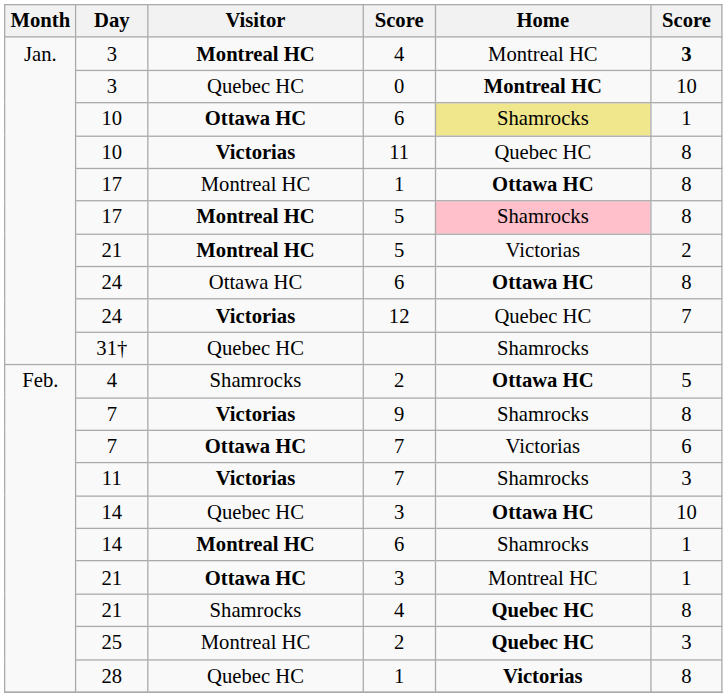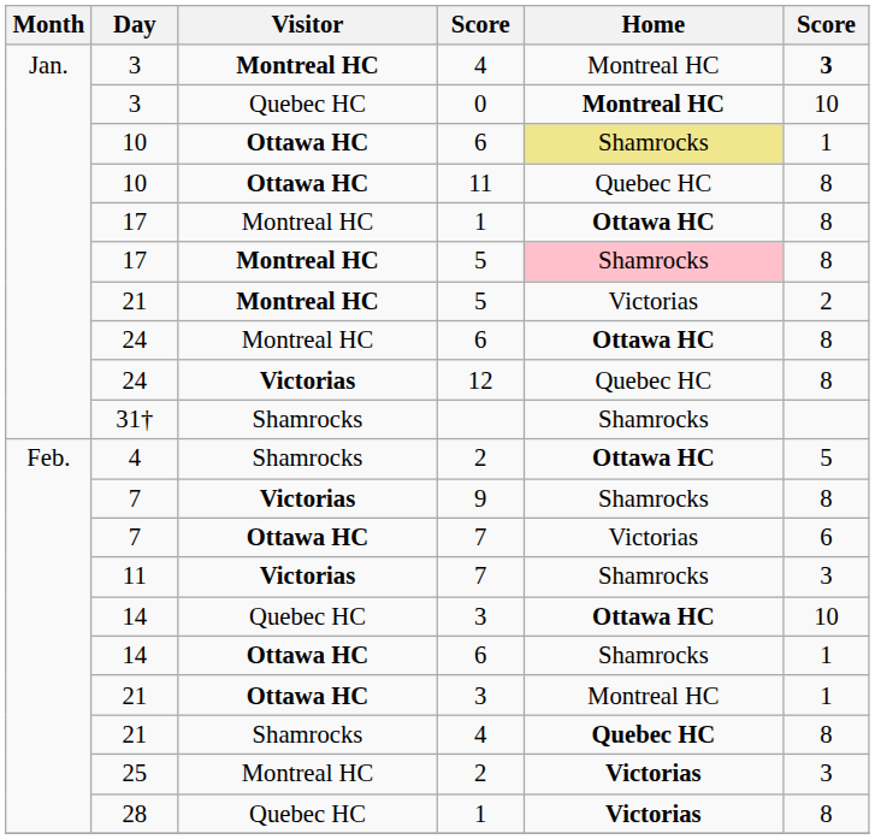 <table class="wikitable" style="text-align:center;">
 <tr>
 <th style="width:3em">Month</th>
 <th style="width:3em">Day</th>
 <th style="width:10em">Visitor</th>
 <th style="width:3em">Score</th>
 <th style="width:10em">Home</th>
 <th style="width:3em">Score</th>
 </tr>
 <tr>
 <td rowspan=10 valign=top>Jan.</td>
 <td>3</td>
 <td><strong>Montreal HC</strong></td>
 <td>4</td>
 <td>Montreal HC</td>
 <td><strong>3</strong></td>
 </tr>
 <tr>
 <td>3</td>
 <td>Quebec HC</td>
 <td>0</td>
 <td><strong>Montreal HC</strong></td>
 <td>10</td>
 </tr>
 <tr>
 <td>10</td>
 <td><strong>Ottawa HC</strong></td>
 <td>6</td>
 <td style="background: khaki;">Shamrocks</td>
 <td>1</td>
 </tr>
 <tr>
 <td>10</td>
-<td><strong>Victorias</strong></td>
+<td><strong>Ottawa HC</strong></td>
 <td>11</td>
 <td>Quebec HC</td>
 <td>8</td>
 </tr>
 <tr>
 <td>17</td>
 <td>Montreal HC</td>
 <td>1</td>
 <td><strong>Ottawa HC</strong></td>
 <td>8</td>
 </tr>
 <tr>
 <td>17</td>
 <td><strong>Montreal HC</strong></td>
 <td>5</td>
 <td style="background: pink;">Shamrocks</td>
 <td>8</td>
 </tr>
 <tr>
 <td>21</td>
 <td><strong>Montreal HC</strong></td>
 <td>5</td>
 <td>Victorias</td>
 <td>2</td>
 </tr>
 <tr>
 <td>24</td>
-<td>Ottawa HC</td>
+<td>Montreal HC</td>
 <td>6</td>
 <td><strong>Ottawa HC</strong></td>
 <td>8</td>
 </tr>
 <tr>
 <td>24</td>
 <td><strong>Victorias</strong></td>
 <td>12</td>
 <td>Quebec HC</td>
-<td>7</td>
+<td>8</td>
 </tr>
 <tr>
 <td>31†</td>
-<td>Quebec HC</td>
+<td>Shamrocks</td>
 <td></td>
 <td>Shamrocks</td>
 <td></td>
 </tr>
 <tr>
 <td rowspan=10 valign=top>Feb.</td>
 <td>4</td>
 <td>Shamrocks</td>
 <td>2</td>
 <td><strong>Ottawa HC</strong></td>
 <td>5</td>
 </tr>
 <tr>
 <td>7</td>
 <td><strong>Victorias</strong></td>
 <td>9</td>
 <td>Shamrocks</td>
 <td>8</td>
 </tr>
 <tr>
 <td>7</td>
 <td><strong>Ottawa HC</strong></td>
 <td>7</td>
 <td>Victorias</td>
 <td>6</td>
 </tr>
 <tr>
 <td>11</td>
 <td><strong>Victorias</strong></td>
 <td>7</td>
 <td>Shamrocks</td>
 <td>3</td>
 </tr>
 <tr>
 <td>14</td>
 <td>Quebec HC</td>
 <td>3</td>
 <td><strong>Ottawa HC</strong></td>
 <td>10</td>
 </tr>
 <tr>
 <td>14</td>
-<td><strong>Montreal HC</strong></td>
+<td><strong>Ottawa HC</strong></td>
 <td>6</td>
 <td>Shamrocks</td>
 <td>1</td>
 </tr>
 <tr>
 <td>21</td>
 <td><strong>Ottawa HC</strong></td>
 <td>3</td>
 <td>Montreal HC</td>
 <td>1</td>
 </tr>
 <tr>
 <td>21</td>
 <td>Shamrocks</td>
 <td>4</td>
 <td><strong>Quebec HC</strong></td>
 <td>8</td>
 </tr>
 <tr>
 <td>25</td>
 <td>Montreal HC</td>
 <td>2</td>
-<td><strong>Quebec HC</strong></td>
+<td><strong>Victorias</strong></td>
 <td>3</td>
 </tr>
 <tr>
 <td>28</td>
 <td>Quebec HC</td>
 <td>1</td>
 <td><strong>Victorias</strong></td>
 <td>8</td>
 </tr>
 <tr>
 </tr>
 </table>
